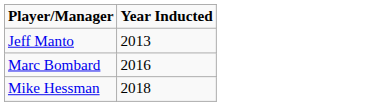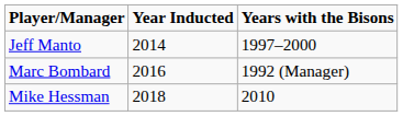 <table - class="wikitable">
 <tr>
 <td><strong>Player/Manager</strong></td>
 <td><strong>Year Inducted</strong></td>
+<td><strong>Years with the Bisons</strong></td>
 </tr>
 <tr>
 <td><a href='#'>Jeff Manto</a></td>
-<td>2013</td>
+<td>2014</td>
+<td>1997–2000</td>
 </tr>
 <tr>
 <td><a href='#'>Marc Bombard</a></td>
 <td>2016</td>
+<td>1992 (Manager)</td>
 </tr>
 <tr>
 <td><a href='#'>Mike Hessman</a></td>
 <td>2018</td>
+<td>2010</td>
 </tr>
 </table>
